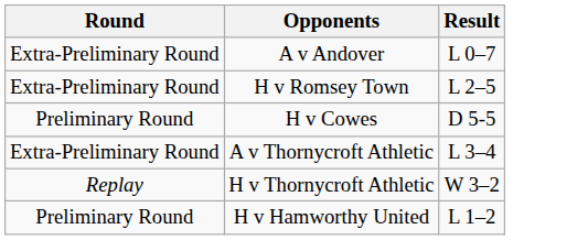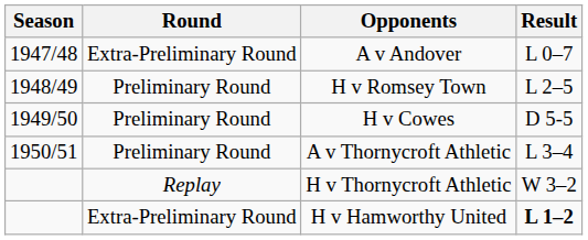 <table class="wikitable collapsible collapsed" style=text-align:center>
 <tr>
+<th>Season</th>
 <th>Round</th>
 <th>Opponents</th>
 <th>Result</th>
 </tr>
 <tr>
+<td>1947/48</td>
 <td>Extra-Preliminary Round</td>
 <td>A v Andover</td>
 <td>L 0–7</td>
 </tr>
 <tr>
-<td>Extra-Preliminary Round</td>
+<td>1948/49</td>
+<td>Preliminary Round</td>
 <td>H v Romsey Town</td>
 <td>L 2–5</td>
 </tr>
 <tr>
+<td>1949/50</td>
 <td>Preliminary Round</td>
 <td>H v Cowes</td>
 <td>D 5-5</td>
 </tr>
 <tr>
-<td>Extra-Preliminary Round</td>
+<td>1950/51</td>
+<td>Preliminary Round</td>
 <td>A v Thornycroft Athletic</td>
 <td>L 3–4</td>
 </tr>
 <tr>
+<td></td>
 <td><em>Replay</em></td>
 <td>H v Thornycroft Athletic</td>
 <td>W 3–2</td>
 </tr>
 <tr>
-<td>Preliminary Round</td>
+<td></td>
+<td>Extra-Preliminary Round</td>
 <td>H v Hamworthy United</td>
-<td>L 1–2</td>
+<td><strong>L 1–2</strong></td>
 </tr>
 </table>
